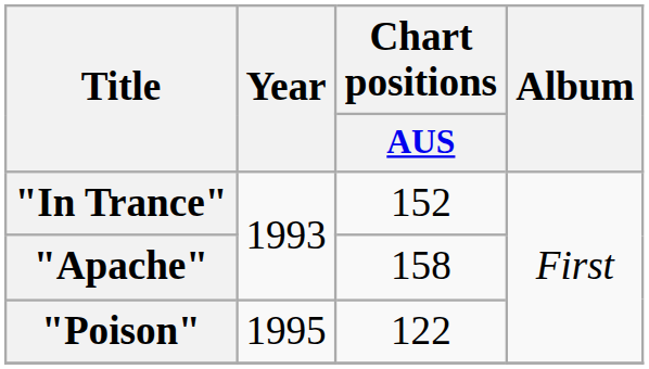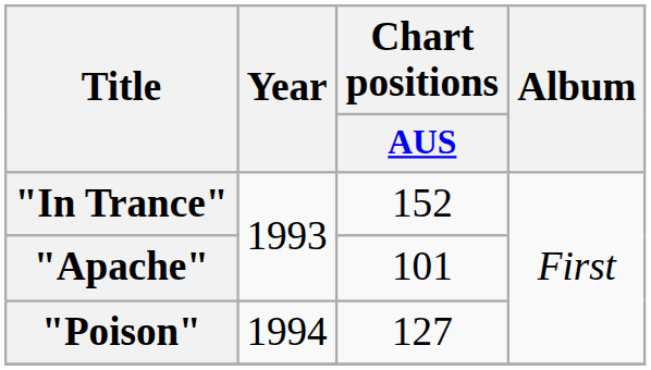 <table class="wikitable plainrowheaders" style="text-align:center;">
 <tr>
 <th rowspan="2">Title</th>
 <th rowspan="2">Year</th>
 <th colspan="1">Chart positions</th>
 <th rowspan="2">Album</th>
 </tr>
 <tr>
 <th scope="col" style="width:3em;font-size:85%;"><a href='#'>AUS</a><br></th>
 </tr>
 <tr>
 <th scope="row">"In Trance"</th>
 <td rowspan="2">1993</td>
 <td>152</td>
 <td rowspan="3"><em>First</em></td>
 </tr>
 <tr>
 <th scope="row">"Apache"</th>
-<td>158</td>
+<td>101</td>
 </tr>
 <tr>
 <th scope="row">"Poison"</th>
-<td>1995</td>
-<td>122</td>
+<td>1994</td>
+<td>127</td>
 </tr>
 <tr>
 </tr>
 </table>
